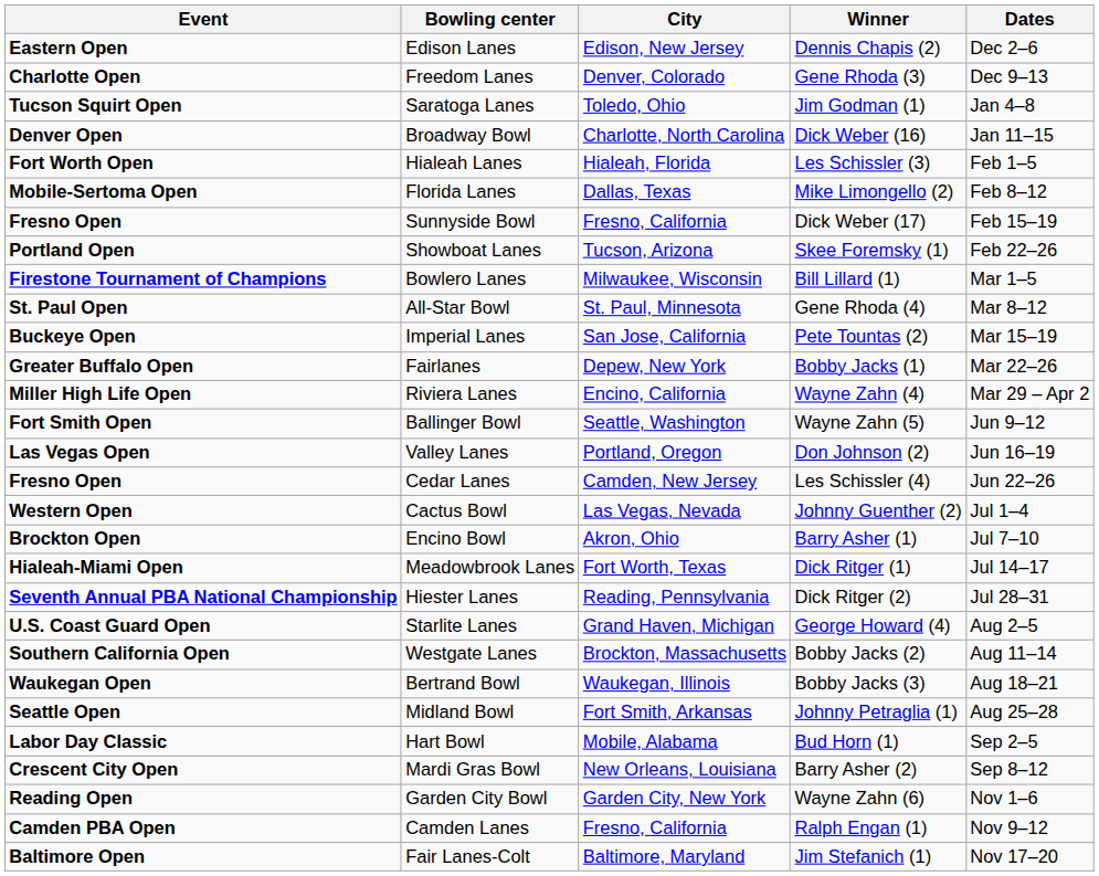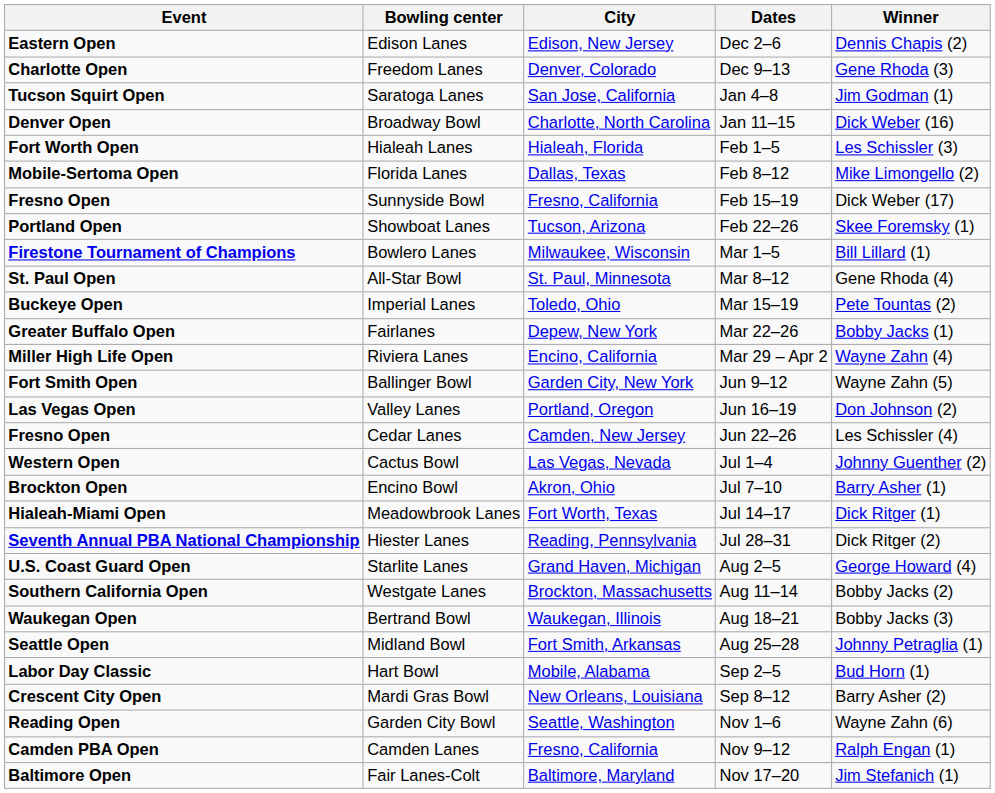 <table class="wikitable">
 <tr>
 <th>Event</th>
 <th>Bowling center</th>
 <th>City</th>
+<th>Dates</th>
 <th>Winner</th>
-<th>Dates</th>
 </tr>
 <tr>
 <td><strong>Eastern Open</strong></td>
 <td>Edison Lanes</td>
 <td><a href='#'>Edison, New Jersey</a></td>
+<td>Dec 2–6</td>
 <td><a href='#'>Dennis Chapis</a> (2)</td>
-<td>Dec 2–6</td>
 </tr>
 <tr>
 <td><strong>Charlotte Open</strong></td>
 <td>Freedom Lanes</td>
 <td><a href='#'>Denver, Colorado</a></td>
+<td>Dec 9–13</td>
 <td><a href='#'>Gene Rhoda</a> (3)</td>
-<td>Dec 9–13</td>
 </tr>
 <tr>
 <td><strong>Tucson Squirt Open</strong></td>
 <td>Saratoga Lanes</td>
-<td><a href='#'>Toledo, Ohio</a></td>
+<td><a href='#'>San Jose, California</a></td>
+<td>Jan 4–8</td>
 <td><a href='#'>Jim Godman</a> (1)</td>
-<td>Jan 4–8</td>
 </tr>
 <tr>
 <td><strong>Denver Open</strong></td>
 <td>Broadway Bowl</td>
 <td><a href='#'>Charlotte, North Carolina</a></td>
+<td>Jan 11–15</td>
 <td><a href='#'>Dick Weber</a> (16)</td>
-<td>Jan 11–15</td>
 </tr>
 <tr>
 <td><strong>Fort Worth Open</strong></td>
 <td>Hialeah Lanes</td>
 <td><a href='#'>Hialeah, Florida</a></td>
+<td>Feb 1–5</td>
 <td><a href='#'>Les Schissler</a> (3)</td>
-<td>Feb 1–5</td>
 </tr>
 <tr>
 <td><strong>Mobile-Sertoma Open</strong></td>
 <td>Florida Lanes</td>
 <td><a href='#'>Dallas, Texas</a></td>
+<td>Feb 8–12</td>
 <td><a href='#'>Mike Limongello</a> (2)</td>
-<td>Feb 8–12</td>
 </tr>
 <tr>
 <td><strong>Fresno Open</strong></td>
 <td>Sunnyside Bowl</td>
 <td><a href='#'>Fresno, California</a></td>
+<td>Feb 15–19</td>
 <td>Dick Weber (17)</td>
-<td>Feb 15–19</td>
 </tr>
 <tr>
 <td><strong>Portland Open</strong></td>
 <td>Showboat Lanes</td>
 <td><a href='#'>Tucson, Arizona</a></td>
+<td>Feb 22–26</td>
 <td><a href='#'>Skee Foremsky</a> (1)</td>
-<td>Feb 22–26</td>
 </tr>
 <tr>
 <td><strong><a href='#'>Firestone Tournament of Champions</a></strong></td>
 <td>Bowlero Lanes</td>
 <td><a href='#'>Milwaukee, Wisconsin</a></td>
+<td>Mar 1–5</td>
 <td><a href='#'>Bill Lillard</a> (1)</td>
-<td>Mar 1–5</td>
 </tr>
 <tr>
 <td><strong>St. Paul Open</strong></td>
 <td>All-Star Bowl</td>
 <td><a href='#'>St. Paul, Minnesota</a></td>
+<td>Mar 8–12</td>
 <td>Gene Rhoda (4)</td>
-<td>Mar 8–12</td>
 </tr>
 <tr>
 <td><strong>Buckeye Open</strong></td>
 <td>Imperial Lanes</td>
-<td><a href='#'>San Jose, California</a></td>
+<td><a href='#'>Toledo, Ohio</a></td>
+<td>Mar 15–19</td>
 <td><a href='#'>Pete Tountas</a> (2)</td>
-<td>Mar 15–19</td>
 </tr>
 <tr>
 <td><strong>Greater Buffalo Open</strong></td>
 <td>Fairlanes</td>
 <td><a href='#'>Depew, New York</a></td>
+<td>Mar 22–26</td>
 <td><a href='#'>Bobby Jacks</a> (1)</td>
-<td>Mar 22–26</td>
 </tr>
 <tr>
 <td><strong>Miller High Life Open</strong></td>
 <td>Riviera Lanes</td>
 <td><a href='#'>Encino, California</a></td>
+<td>Mar 29 – Apr 2</td>
 <td><a href='#'>Wayne Zahn</a> (4)</td>
-<td>Mar 29 – Apr 2</td>
 </tr>
 <tr>
 <td><strong>Fort Smith Open</strong></td>
 <td>Ballinger Bowl</td>
-<td><a href='#'>Seattle, Washington</a></td>
+<td><a href='#'>Garden City, New York</a></td>
+<td>Jun 9–12</td>
 <td>Wayne Zahn (5)</td>
-<td>Jun 9–12</td>
 </tr>
 <tr>
 <td><strong>Las Vegas Open</strong></td>
 <td>Valley Lanes</td>
 <td><a href='#'>Portland, Oregon</a></td>
+<td>Jun 16–19</td>
 <td><a href='#'>Don Johnson</a> (2)</td>
-<td>Jun 16–19</td>
 </tr>
 <tr>
 <td><strong>Fresno Open</strong></td>
 <td>Cedar Lanes</td>
 <td><a href='#'>Camden, New Jersey</a></td>
+<td>Jun 22–26</td>
 <td>Les Schissler (4)</td>
-<td>Jun 22–26</td>
 </tr>
 <tr>
 <td><strong>Western Open</strong></td>
 <td>Cactus Bowl</td>
 <td><a href='#'>Las Vegas, Nevada</a></td>
+<td>Jul 1–4</td>
 <td><a href='#'>Johnny Guenther</a> (2)</td>
-<td>Jul 1–4</td>
 </tr>
 <tr>
 <td><strong>Brockton Open</strong></td>
 <td>Encino Bowl</td>
 <td><a href='#'>Akron, Ohio</a></td>
+<td>Jul 7–10</td>
 <td><a href='#'>Barry Asher</a> (1)</td>
-<td>Jul 7–10</td>
 </tr>
 <tr>
 <td><strong>Hialeah-Miami Open</strong></td>
 <td>Meadowbrook Lanes</td>
 <td><a href='#'>Fort Worth, Texas</a></td>
+<td>Jul 14–17</td>
 <td><a href='#'>Dick Ritger</a> (1)</td>
-<td>Jul 14–17</td>
 </tr>
 <tr>
 <td><strong><a href='#'>Seventh Annual PBA National Championship</a></strong></td>
 <td>Hiester Lanes</td>
 <td><a href='#'>Reading, Pennsylvania</a></td>
+<td>Jul 28–31</td>
 <td>Dick Ritger (2)</td>
-<td>Jul 28–31</td>
 </tr>
 <tr>
 <td><strong>U.S. Coast Guard Open</strong></td>
 <td>Starlite Lanes</td>
 <td><a href='#'>Grand Haven, Michigan</a></td>
+<td>Aug 2–5</td>
 <td><a href='#'>George Howard</a> (4)</td>
-<td>Aug 2–5</td>
 </tr>
 <tr>
 <td><strong>Southern California Open</strong></td>
 <td>Westgate Lanes</td>
 <td><a href='#'>Brockton, Massachusetts</a></td>
+<td>Aug 11–14</td>
 <td>Bobby Jacks (2)</td>
-<td>Aug 11–14</td>
 </tr>
 <tr>
 <td><strong>Waukegan Open</strong></td>
 <td>Bertrand Bowl</td>
 <td><a href='#'>Waukegan, Illinois</a></td>
+<td>Aug 18–21</td>
 <td>Bobby Jacks (3)</td>
-<td>Aug 18–21</td>
 </tr>
 <tr>
 <td><strong>Seattle Open</strong></td>
 <td>Midland Bowl</td>
 <td><a href='#'>Fort Smith, Arkansas</a></td>
+<td>Aug 25–28</td>
 <td><a href='#'>Johnny Petraglia</a> (1)</td>
-<td>Aug 25–28</td>
 </tr>
 <tr>
 <td><strong>Labor Day Classic</strong></td>
 <td>Hart Bowl</td>
 <td><a href='#'>Mobile, Alabama</a></td>
+<td>Sep 2–5</td>
 <td><a href='#'>Bud Horn</a> (1)</td>
-<td>Sep 2–5</td>
 </tr>
 <tr>
 <td><strong>Crescent City Open</strong></td>
 <td>Mardi Gras Bowl</td>
 <td><a href='#'>New Orleans, Louisiana</a></td>
+<td>Sep 8–12</td>
 <td>Barry Asher (2)</td>
-<td>Sep 8–12</td>
 </tr>
 <tr>
 <td><strong>Reading Open</strong></td>
 <td>Garden City Bowl</td>
-<td><a href='#'>Garden City, New York</a></td>
+<td><a href='#'>Seattle, Washington</a></td>
+<td>Nov 1–6</td>
 <td>Wayne Zahn (6)</td>
-<td>Nov 1–6</td>
 </tr>
 <tr>
 <td><strong>Camden PBA Open</strong></td>
 <td>Camden Lanes</td>
 <td><a href='#'>Fresno, California</a></td>
+<td>Nov 9–12</td>
 <td><a href='#'>Ralph Engan</a> (1)</td>
-<td>Nov 9–12</td>
 </tr>
 <tr>
 <td><strong>Baltimore Open</strong></td>
 <td>Fair Lanes-Colt</td>
 <td><a href='#'>Baltimore, Maryland</a></td>
+<td>Nov 17–20</td>
 <td><a href='#'>Jim Stefanich</a> (1)</td>
-<td>Nov 17–20</td>
 </tr>
 </table>
